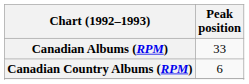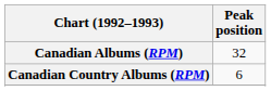 <table class="wikitable sortable plainrowheaders" style="text-align:center">
 <tr>
 <th scope="col">Chart (1992–1993)</th>
 <th scope="col">Peak<br>position</th>
 </tr>
 <tr>
 <th scope="row">Canadian Albums (<em><a href='#'>RPM</a></em>)</th>
-<td>33</td>
+<td>32</td>
 </tr>
 <tr>
 <th scope="row">Canadian Country Albums (<em><a href='#'>RPM</a></em>)</th>
 <td>6</td>
 </tr>
 <tr>
 </tr>
 <tr>
 </tr>
 </table>
